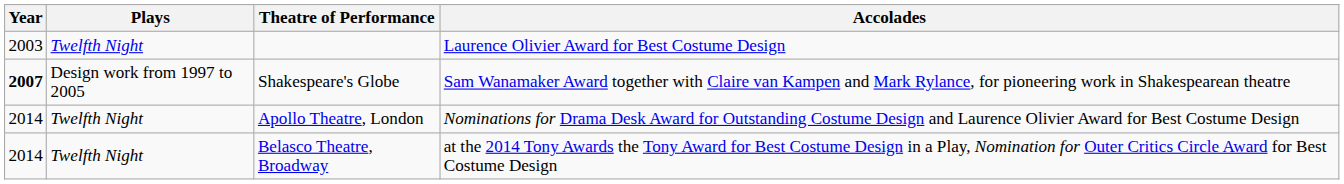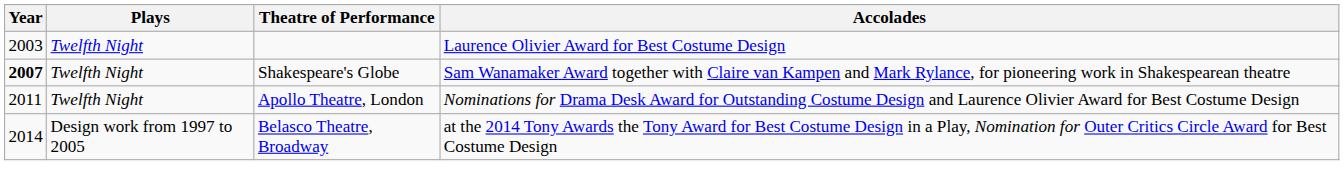 <table class="wikitable">
 <tr>
 <th>Year</th>
 <th>Plays</th>
 <th>Theatre of Performance</th>
 <th>Accolades</th>
 </tr>
 <tr>
 <td>2003</td>
 <td><em><a href='#'>Twelfth Night</a></em></td>
 <td></td>
 <td> <a href='#'>Laurence Olivier Award for Best Costume Design</a></td>
 </tr>
 <tr>
 <td><strong>2007</strong></td>
-<td>Design work from 1997 to 2005</td>
+<td><em>Twelfth Night</em></td>
 <td>Shakespeare's Globe</td>
 <td> <a href='#'>Sam Wanamaker Award</a> together with <a href='#'>Claire van Kampen</a> and <a href='#'>Mark Rylance</a>, for pioneering work in Shakespearean theatre</td>
 </tr>
 <tr>
-<td>2014</td>
+<td>2011</td>
 <td><em>Twelfth Night</em></td>
 <td><a href='#'>Apollo Theatre</a>, London</td>
 <td><em>Nominations for</em> <a href='#'>Drama Desk Award for Outstanding Costume Design</a> and Laurence Olivier Award for Best Costume Design</td>
 </tr>
 <tr>
 <td>2014</td>
-<td><em>Twelfth Night</em></td>
+<td>Design work from 1997 to 2005</td>
 <td><a href='#'>Belasco Theatre</a>, <a href='#'>Broadway</a></td>
 <td> at the <a href='#'>2014 Tony Awards</a> the <a href='#'>Tony Award for Best Costume Design</a> in a Play, <em>Nomination for</em> <a href='#'>Outer Critics Circle Award</a> for Best Costume Design</td>
 </tr>
 </table>
